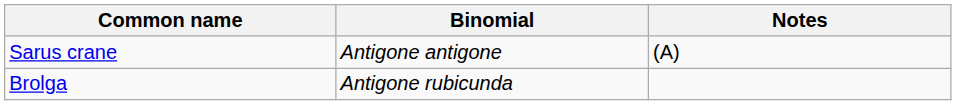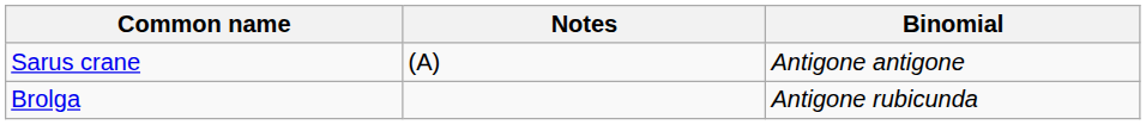 <table style="width:60%;" class="wikitable">
 <tr>
 <th width=35%>Common name</th>
+<th width=32%>Notes</th>
 <th width=33%>Binomial</th>
-<th width=32%>Notes</th>
 </tr>
 <tr>
 <td><a href='#'>Sarus crane</a></td>
+<td>(A)</td>
 <td><em>Antigone antigone</em></td>
-<td>(A)</td>
 </tr>
 <tr>
 <td><a href='#'>Brolga</a></td>
+<td></td>
 <td><em>Antigone rubicunda</em></td>
-<td></td>
 </tr>
 </table>
